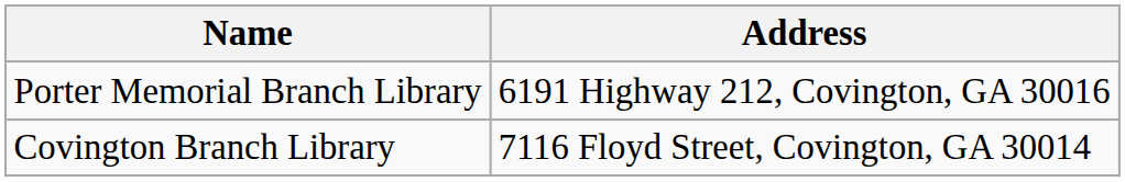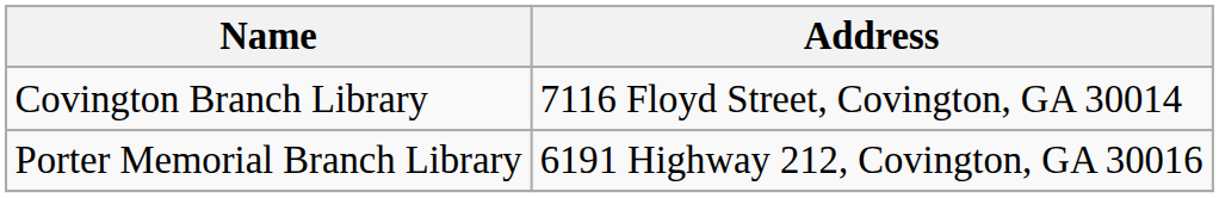 <table class="wikitable">
 <tr>
 <th>Name</th>
 <th>Address</th>
 </tr>
 <tr>
+<td>Covington Branch Library</td>
+<td>7116 Floyd Street, Covington, GA 30014</td>
+</tr>
+<tr>
 <td>Porter Memorial Branch Library</td>
 <td>6191 Highway 212, Covington, GA 30016</td>
 </tr>
 <tr>
-<td>Covington Branch Library</td>
-<td>7116 Floyd Street, Covington, GA 30014</td>
-</tr>
-<tr>
 </tr>
 </table>
